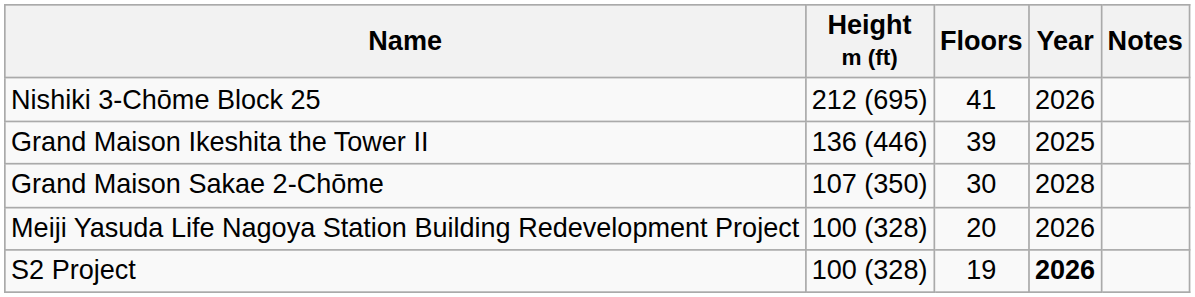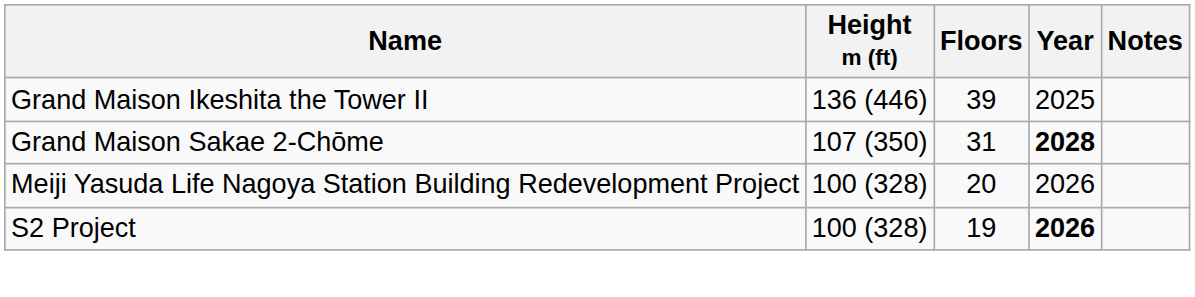 <table class="wikitable sortable">
 <tr>
 <th>Name</th>
 <th>Height<br><small>m (ft)</small></th>
 <th>Floors</th>
 <th>Year</th>
 <th class="unsortable">Notes</th>
-</tr>
-<tr>
-<td>Nishiki 3-Chōme Block 25</td>
-<td align="center">212 (695)</td>
-<td align="center">41</td>
-<td align="center">2026</td>
-<td></td>
 </tr>
 <tr>
 <td>Grand Maison Ikeshita the Tower II</td>
 <td align="center">136 (446)</td>
 <td align="center">39</td>
 <td align="center">2025</td>
 <td></td>
 </tr>
 <tr>
 <td>Grand Maison Sakae 2-Chōme</td>
 <td align="center">107 (350)</td>
-<td align="center">30</td>
-<td align="center">2028</td>
+<td align="center">31</td>
+<td align="center"><strong>2028</strong></td>
 <td></td>
 </tr>
 <tr>
 <td>Meiji Yasuda Life Nagoya Station Building Redevelopment Project</td>
 <td align="center">100 (328)</td>
 <td align="center">20</td>
 <td align="center">2026</td>
 <td></td>
 </tr>
 <tr>
 <td>S2 Project</td>
 <td align="center">100 (328)</td>
 <td align="center">19</td>
 <td align="center"><strong>2026</strong></td>
 <td></td>
 </tr>
 </table>
